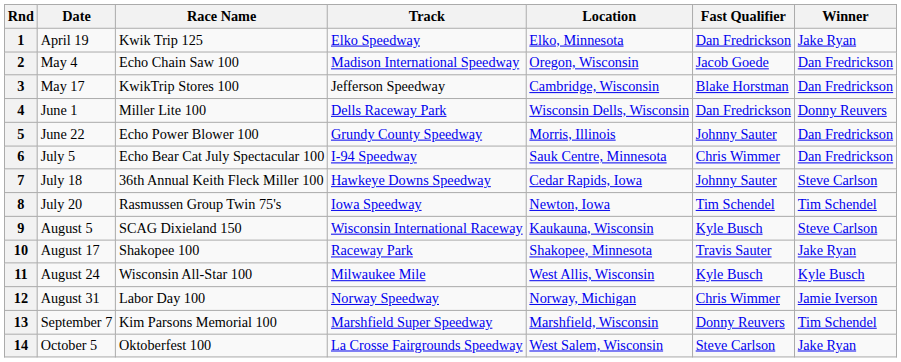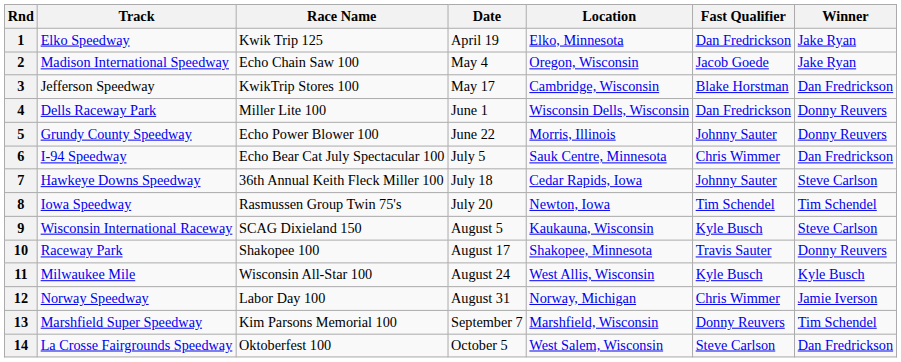 <table class="wikitable" style="font-size:90%;">
 <tr>
 <th>Rnd</th>
+<th>Track</th>
+<th>Race Name</th>
 <th>Date</th>
-<th>Race Name</th>
-<th>Track</th>
 <th>Location</th>
 <th>Fast Qualifier</th>
 <th>Winner</th>
 </tr>
 <tr>
 <th>1</th>
+<td><a href='#'>Elko Speedway</a></td>
+<td>Kwik Trip 125</td>
 <td>April 19</td>
-<td>Kwik Trip 125</td>
-<td><a href='#'>Elko Speedway</a></td>
 <td><a href='#'>Elko, Minnesota</a></td>
 <td><a href='#'>Dan Fredrickson</a></td>
 <td><a href='#'>Jake Ryan</a></td>
 </tr>
 <tr>
 <th>2</th>
+<td><a href='#'>Madison International Speedway</a></td>
+<td>Echo Chain Saw 100</td>
 <td>May 4</td>
-<td>Echo Chain Saw 100</td>
-<td><a href='#'>Madison International Speedway</a></td>
 <td><a href='#'>Oregon, Wisconsin</a></td>
 <td><a href='#'>Jacob Goede</a></td>
-<td><a href='#'>Dan Fredrickson</a></td>
+<td><a href='#'>Jake Ryan</a></td>
 </tr>
 <tr>
 <th>3</th>
+<td>Jefferson Speedway</td>
+<td>KwikTrip Stores 100</td>
 <td>May 17</td>
-<td>KwikTrip Stores 100</td>
-<td>Jefferson Speedway</td>
 <td><a href='#'>Cambridge, Wisconsin</a></td>
 <td><a href='#'>Blake Horstman</a></td>
 <td><a href='#'>Dan Fredrickson</a></td>
 </tr>
 <tr>
 <th>4</th>
+<td><a href='#'>Dells Raceway Park</a></td>
+<td>Miller Lite 100</td>
 <td>June 1</td>
-<td>Miller Lite 100</td>
-<td><a href='#'>Dells Raceway Park</a></td>
 <td><a href='#'>Wisconsin Dells, Wisconsin</a></td>
 <td><a href='#'>Dan Fredrickson</a></td>
 <td><a href='#'>Donny Reuvers</a></td>
 </tr>
 <tr>
 <th>5</th>
+<td><a href='#'>Grundy County Speedway</a></td>
+<td>Echo Power Blower 100</td>
 <td>June 22</td>
-<td>Echo Power Blower 100</td>
-<td><a href='#'>Grundy County Speedway</a></td>
 <td><a href='#'>Morris, Illinois</a></td>
 <td><a href='#'>Johnny Sauter</a></td>
-<td><a href='#'>Dan Fredrickson</a></td>
+<td><a href='#'>Donny Reuvers</a></td>
 </tr>
 <tr>
 <th>6</th>
+<td><a href='#'>I-94 Speedway</a></td>
+<td>Echo Bear Cat July Spectacular 100</td>
 <td>July 5</td>
-<td>Echo Bear Cat July Spectacular 100</td>
-<td><a href='#'>I-94 Speedway</a></td>
 <td><a href='#'>Sauk Centre, Minnesota</a></td>
 <td><a href='#'>Chris Wimmer</a></td>
 <td><a href='#'>Dan Fredrickson</a></td>
 </tr>
 <tr>
 <th>7</th>
+<td><a href='#'>Hawkeye Downs Speedway</a></td>
+<td>36th Annual Keith Fleck Miller 100</td>
 <td>July 18</td>
-<td>36th Annual Keith Fleck Miller 100</td>
-<td><a href='#'>Hawkeye Downs Speedway</a></td>
 <td><a href='#'>Cedar Rapids, Iowa</a></td>
 <td><a href='#'>Johnny Sauter</a></td>
 <td><a href='#'>Steve Carlson</a></td>
 </tr>
 <tr>
 <th>8</th>
+<td><a href='#'>Iowa Speedway</a></td>
+<td>Rasmussen Group Twin 75's</td>
 <td>July 20</td>
-<td>Rasmussen Group Twin 75's</td>
-<td><a href='#'>Iowa Speedway</a></td>
 <td><a href='#'>Newton, Iowa</a></td>
 <td><a href='#'>Tim Schendel</a></td>
 <td><a href='#'>Tim Schendel</a></td>
 </tr>
 <tr>
 <th>9</th>
+<td><a href='#'>Wisconsin International Raceway</a></td>
+<td>SCAG Dixieland 150</td>
 <td>August 5</td>
-<td>SCAG Dixieland 150</td>
-<td><a href='#'>Wisconsin International Raceway</a></td>
 <td><a href='#'>Kaukauna, Wisconsin</a></td>
 <td><a href='#'>Kyle Busch</a></td>
 <td><a href='#'>Steve Carlson</a></td>
 </tr>
 <tr>
 <th>10</th>
+<td><a href='#'>Raceway Park</a></td>
+<td>Shakopee 100</td>
 <td>August 17</td>
-<td>Shakopee 100</td>
-<td><a href='#'>Raceway Park</a></td>
 <td><a href='#'>Shakopee, Minnesota</a></td>
 <td><a href='#'>Travis Sauter</a></td>
-<td><a href='#'>Jake Ryan</a></td>
+<td><a href='#'>Donny Reuvers</a></td>
 </tr>
 <tr>
 <th>11</th>
+<td><a href='#'>Milwaukee Mile</a></td>
+<td>Wisconsin All-Star 100</td>
 <td>August 24</td>
-<td>Wisconsin All-Star 100</td>
-<td><a href='#'>Milwaukee Mile</a></td>
 <td><a href='#'>West Allis, Wisconsin</a></td>
 <td><a href='#'>Kyle Busch</a></td>
 <td><a href='#'>Kyle Busch</a></td>
 </tr>
 <tr>
 <th>12</th>
+<td><a href='#'>Norway Speedway</a></td>
+<td>Labor Day 100</td>
 <td>August 31</td>
-<td>Labor Day 100</td>
-<td><a href='#'>Norway Speedway</a></td>
 <td><a href='#'>Norway, Michigan</a></td>
 <td><a href='#'>Chris Wimmer</a></td>
 <td><a href='#'>Jamie Iverson</a></td>
 </tr>
 <tr>
 <th>13</th>
+<td><a href='#'>Marshfield Super Speedway</a></td>
+<td>Kim Parsons Memorial 100</td>
 <td>September 7</td>
-<td>Kim Parsons Memorial 100</td>
-<td><a href='#'>Marshfield Super Speedway</a></td>
 <td><a href='#'>Marshfield, Wisconsin</a></td>
 <td><a href='#'>Donny Reuvers</a></td>
 <td><a href='#'>Tim Schendel</a></td>
 </tr>
 <tr>
 <th>14</th>
+<td><a href='#'>La Crosse Fairgrounds Speedway</a></td>
+<td>Oktoberfest 100</td>
 <td>October 5</td>
-<td>Oktoberfest 100</td>
-<td><a href='#'>La Crosse Fairgrounds Speedway</a></td>
 <td><a href='#'>West Salem, Wisconsin</a></td>
 <td><a href='#'>Steve Carlson</a></td>
-<td><a href='#'>Jake Ryan</a></td>
+<td><a href='#'>Dan Fredrickson</a></td>
 </tr>
 </table>
